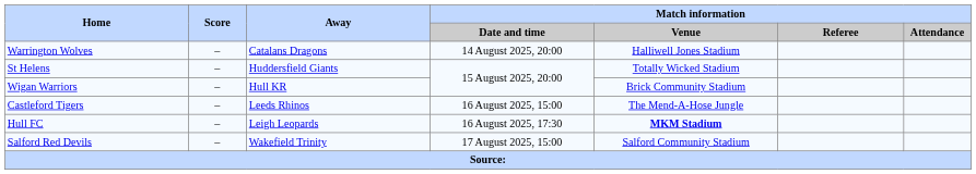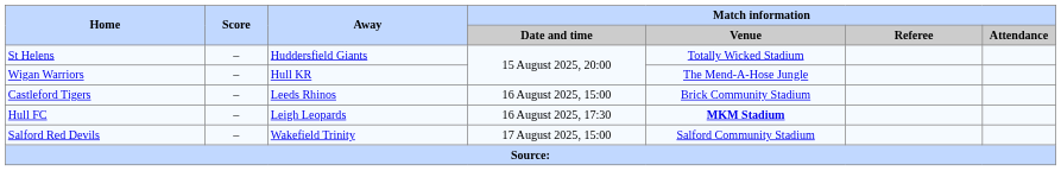 <table border=1 style="border-collapse:collapse; font-size:90%; text-align:center;" cellpadding=3 cellspacing=0 width=100%>
 <tr style="background:#C1D8ff;">
 <th scope="col" rowspan=2 width=19%>Home</th>
 <th scope="col" rowspan=2 width=6%>Score</th>
 <th scope="col" rowspan=2 width=19%>Away</th>
 <th colspan=4>Match information</th>
 </tr>
 <tr style="background:#CCCCCC;">
 <th scope="col" width=17%>Date and time</th>
 <th scope="col" width=19%>Venue</th>
 <th scope="col" width=13%>Referee</th>
 <th scope="col" width=7%>Attendance</th>
 </tr>
 <tr style="background:#F5FAFF;">
-<td style="text-align:left;"> <a href='#'>Warrington Wolves</a></td>
-<td>–</td>
-<td style="text-align:left;"> <a href='#'>Catalans Dragons</a></td>
-<td>14 August 2025, 20:00</td>
-<td><a href='#'>Halliwell Jones Stadium</a></td>
-<td></td>
-<td></td>
-</tr>
-<tr style="background:#F5FAFF;">
 <td style="text-align:left;"> <a href='#'>St Helens</a></td>
 <td>–</td>
 <td style="text-align:left;"> <a href='#'>Huddersfield Giants</a></td>
 <td Rowspan=2>15 August 2025, 20:00</td>
 <td><a href='#'>Totally Wicked Stadium</a></td>
 <td></td>
 <td></td>
 </tr>
 <tr style="background:#F5FAFF;">
 <td style="text-align:left;"> <a href='#'>Wigan Warriors</a></td>
 <td>–</td>
 <td style="text-align:left;"> <a href='#'>Hull KR</a></td>
-<td><a href='#'>Brick Community Stadium</a></td>
+<td><a href='#'>The Mend-A-Hose Jungle</a></td>
 <td></td>
 <td></td>
 </tr>
 <tr style="background:#F5FAFF;">
 <td style="text-align:left;"> <a href='#'>Castleford Tigers</a></td>
 <td>–</td>
 <td style="text-align:left;"> <a href='#'>Leeds Rhinos</a></td>
 <td>16 August 2025, 15:00</td>
-<td><a href='#'>The Mend-A-Hose Jungle</a></td>
+<td><a href='#'>Brick Community Stadium</a></td>
 <td></td>
 <td></td>
 </tr>
 <tr style="background:#F5FAFF;">
 <td style="text-align:left;"> <a href='#'>Hull FC</a></td>
 <td>–</td>
 <td style="text-align:left;"> <a href='#'>Leigh Leopards</a></td>
 <td>16 August 2025, 17:30</td>
 <td><strong><a href='#'>MKM Stadium</a></strong></td>
 <td></td>
 <td></td>
 </tr>
 <tr style="background:#F5FAFF;">
 <td style="text-align:left;"> <a href='#'>Salford Red Devils</a></td>
 <td>–</td>
 <td style="text-align:left;"> <a href='#'>Wakefield Trinity</a></td>
 <td>17 August 2025, 15:00</td>
 <td><a href='#'>Salford Community Stadium</a></td>
 <td></td>
 <td></td>
 </tr>
 <tr style="background:#c1d8ff;">
 <th colspan=7>Source:</th>
 </tr>
 </table>
